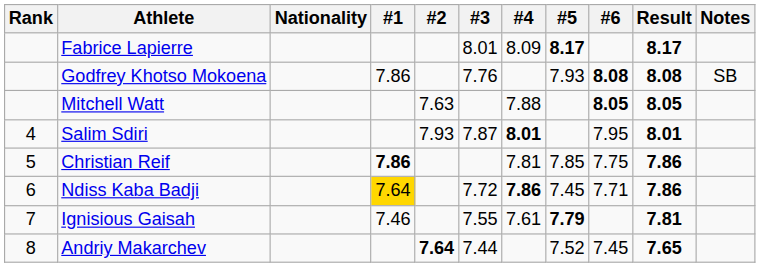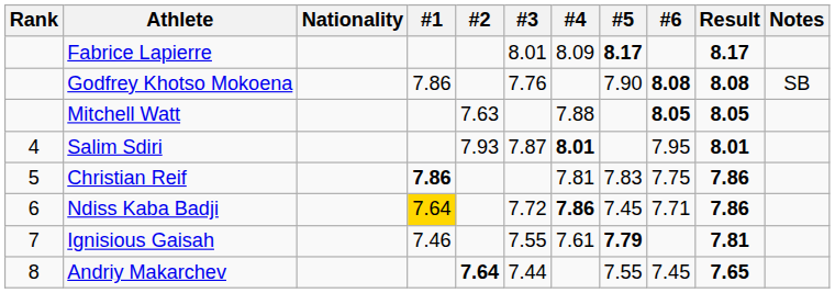 <table class="wikitable sortable" style="text-align:center">
 <tr>
 <th>Rank</th>
 <th>Athlete</th>
 <th>Nationality</th>
 <th>#1</th>
 <th>#2</th>
 <th>#3</th>
 <th>#4</th>
 <th>#5</th>
 <th>#6</th>
 <th>Result</th>
 <th>Notes</th>
 </tr>
 <tr>
 <td></td>
 <td align=left><a href='#'>Fabrice Lapierre</a></td>
 <td align=left></td>
 <td></td>
 <td></td>
 <td>8.01</td>
 <td>8.09</td>
 <td><strong>8.17</strong></td>
 <td></td>
 <td><strong>8.17</strong></td>
 <td></td>
 </tr>
 <tr>
 <td></td>
 <td align=left><a href='#'>Godfrey Khotso Mokoena</a></td>
 <td align=left></td>
 <td>7.86</td>
 <td></td>
 <td>7.76</td>
 <td></td>
-<td>7.93</td>
+<td>7.90</td>
 <td><strong>8.08</strong></td>
 <td><strong>8.08</strong></td>
 <td>SB</td>
 </tr>
 <tr>
 <td></td>
 <td align=left><a href='#'>Mitchell Watt</a></td>
 <td align=left></td>
 <td></td>
 <td>7.63</td>
 <td></td>
 <td>7.88</td>
 <td></td>
 <td><strong>8.05</strong></td>
 <td><strong>8.05</strong></td>
 <td></td>
 </tr>
 <tr>
 <td>4</td>
 <td align=left><a href='#'>Salim Sdiri</a></td>
 <td align=left></td>
 <td></td>
 <td>7.93</td>
 <td>7.87</td>
 <td><strong>8.01</strong></td>
 <td></td>
 <td>7.95</td>
 <td><strong>8.01</strong></td>
 <td></td>
 </tr>
 <tr>
 <td>5</td>
 <td align=left><a href='#'>Christian Reif</a></td>
 <td align=left></td>
 <td><strong>7.86</strong></td>
 <td></td>
 <td></td>
 <td>7.81</td>
-<td>7.85</td>
+<td>7.83</td>
 <td>7.75</td>
 <td><strong>7.86</strong></td>
 <td></td>
 </tr>
 <tr>
 <td>6</td>
 <td align=left><a href='#'>Ndiss Kaba Badji</a></td>
 <td align=left></td>
 <td style="background: gold;">7.64</td>
 <td></td>
 <td>7.72</td>
 <td><strong>7.86</strong></td>
 <td>7.45</td>
 <td>7.71</td>
 <td><strong>7.86</strong></td>
 <td></td>
 </tr>
 <tr>
 <td>7</td>
 <td align=left><a href='#'>Ignisious Gaisah</a></td>
 <td align=left></td>
 <td>7.46</td>
 <td></td>
 <td>7.55</td>
 <td>7.61</td>
 <td><strong>7.79</strong></td>
 <td></td>
 <td><strong>7.81</strong></td>
 <td></td>
 </tr>
 <tr>
 <td>8</td>
 <td align=left><a href='#'>Andriy Makarchev</a></td>
 <td align=left></td>
 <td></td>
 <td><strong>7.64</strong></td>
 <td>7.44</td>
 <td></td>
-<td>7.52</td>
+<td>7.55</td>
 <td>7.45</td>
 <td><strong>7.65</strong></td>
 <td></td>
 </tr>
 </table>
